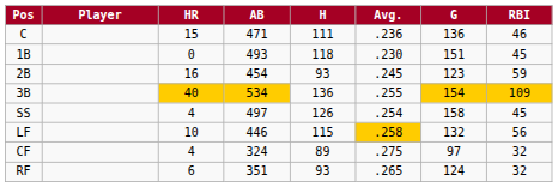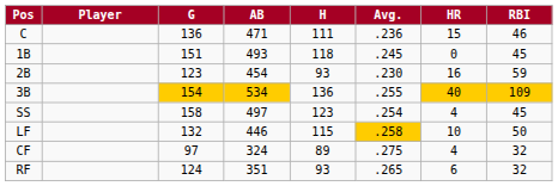 <table class="wikitable sortable">
 <tr>
 <th style="background:#A50024;color:white;" width="5%">Pos</th>
 <th style="background:#A50024;color:white;" width="16%">Player</th>
-<th style="background:#A50024;color:white;" width="9%">HR</th>
+<th style="background:#A50024;color:white;" width="9%">G</th>
 <th style="background:#A50024;color:white;" width="9%">AB</th>
 <th style="background:#A50024;color:white;" width="9%">H</th>
 <th style="background:#A50024;color:white;" width="9%">Avg.</th>
-<th style="background:#A50024;color:white;" width="9%">G</th>
+<th style="background:#A50024;color:white;" width="9%">HR</th>
 <th style="background:#A50024;color:white;" width="9%">RBI</th>
 </tr>
 <tr align="center">
 <td>C</td>
 <td></td>
-<td>15</td>
+<td>136</td>
 <td>471</td>
 <td>111</td>
 <td>.236</td>
-<td>136</td>
+<td>15</td>
 <td>46</td>
 </tr>
 <tr align="center">
 <td>1B</td>
 <td></td>
-<td>0</td>
+<td>151</td>
 <td>493</td>
 <td>118</td>
-<td>.230</td>
-<td>151</td>
+<td>.245</td>
+<td>0</td>
 <td>45</td>
 </tr>
 <tr align="center">
 <td>2B</td>
 <td></td>
-<td>16</td>
+<td>123</td>
 <td>454</td>
 <td>93</td>
-<td>.245</td>
-<td>123</td>
+<td>.230</td>
+<td>16</td>
 <td>59</td>
 </tr>
 <tr align="center">
 <td>3B</td>
 <td></td>
-<td style="background:#fc0;">40</td>
+<td style="background:#fc0;">154</td>
 <td style="background:#fc0;">534</td>
 <td>136</td>
 <td>.255</td>
-<td style="background:#fc0;">154</td>
+<td style="background:#fc0;">40</td>
 <td style="background:#fc0;">109</td>
 </tr>
 <tr align="center">
 <td>SS</td>
 <td></td>
+<td>158</td>
+<td>497</td>
+<td>123</td>
+<td>.254</td>
 <td>4</td>
-<td>497</td>
-<td>126</td>
-<td>.254</td>
-<td>158</td>
 <td>45</td>
 </tr>
 <tr align="center">
 <td>LF</td>
 <td></td>
-<td>10</td>
+<td>132</td>
 <td>446</td>
 <td>115</td>
 <td style="background:#fc0">.258</td>
-<td>132</td>
-<td>56</td>
+<td>10</td>
+<td>50</td>
 </tr>
 <tr align="center">
 <td>CF</td>
 <td></td>
-<td>4</td>
+<td>97</td>
 <td>324</td>
 <td>89</td>
 <td>.275</td>
-<td>97</td>
+<td>4</td>
 <td>32</td>
 </tr>
 <tr align="center">
 <td>RF</td>
 <td></td>
-<td>6</td>
+<td>124</td>
 <td>351</td>
 <td>93</td>
 <td>.265</td>
-<td>124</td>
+<td>6</td>
 <td>32</td>
 </tr>
 </table>
